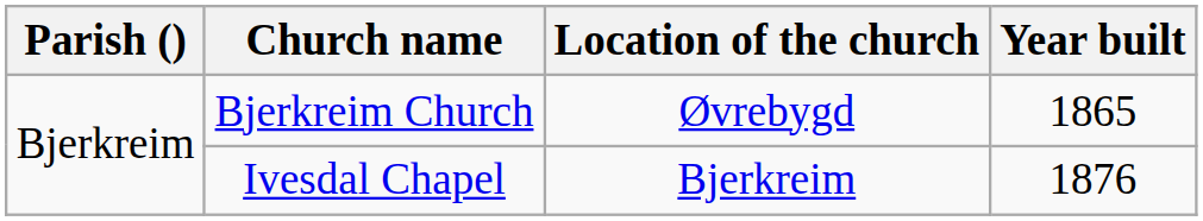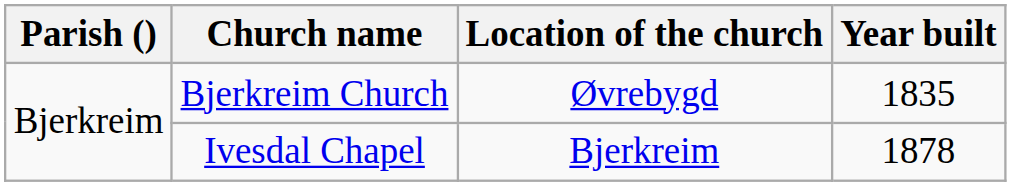 <table class="wikitable" style="text-align:center">
 <tr>
 <th>Parish ()</th>
 <th>Church name</th>
 <th>Location of the church</th>
 <th>Year built</th>
 </tr>
 <tr>
 <td rowspan="2">Bjerkreim</td>
 <td><a href='#'>Bjerkreim Church</a></td>
 <td><a href='#'>Øvrebygd</a></td>
-<td>1865</td>
+<td>1835</td>
 </tr>
 <tr>
 <td><a href='#'>Ivesdal Chapel</a></td>
 <td><a href='#'>Bjerkreim</a></td>
-<td>1876</td>
+<td>1878</td>
 </tr>
 </table>
